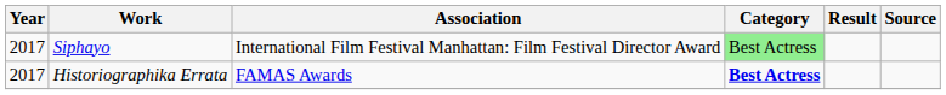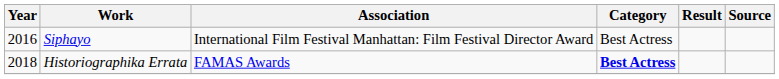 <table class="wikitable">
 <tr>
 <th>Year</th>
 <th>Work</th>
 <th>Association</th>
 <th>Category</th>
 <th>Result</th>
 <th>Source </th>
 </tr>
 <tr>
-<td>2017</td>
+<td>2016</td>
 <td><em><a href='#'>Siphayo</a></em></td>
 <td>International Film Festival Manhattan: Film Festival Director Award</td>
-<td style="background: lightgreen;">Best Actress</td>
+<td>Best Actress</td>
 <td></td>
 <td></td>
 </tr>
 <tr>
-<td>2017</td>
+<td>2018</td>
 <td><em>Historiographika Errata</em></td>
 <td><a href='#'>FAMAS Awards</a></td>
 <td><strong><a href='#'>Best Actress</a></strong></td>
 <td></td>
 <td></td>
 </tr>
 <tr>
 </tr>
 </table>
